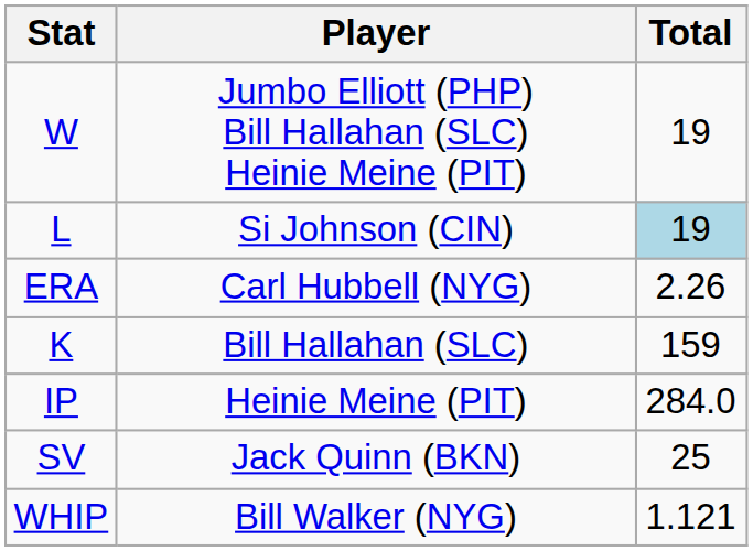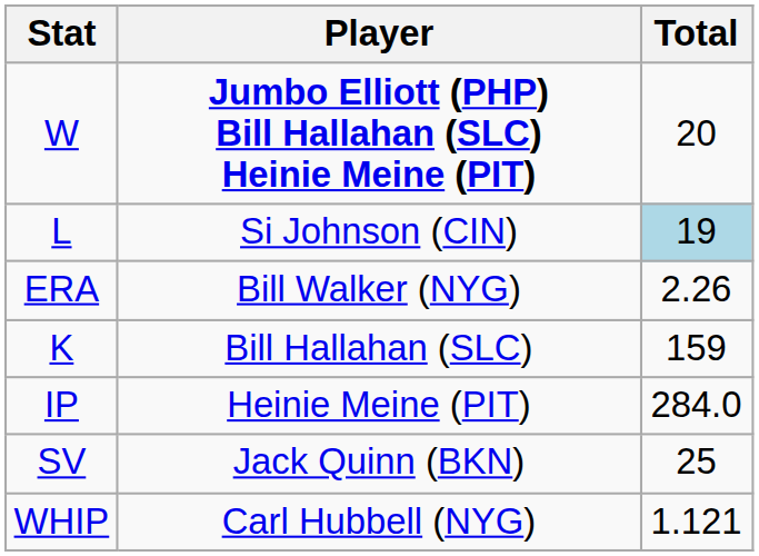 <table class="wikitable" style="text-align:center;">
 <tr>
 <th style="width:15%;">Stat</th>
 <th>Player</th>
 <th style="width:15%;">Total</th>
 </tr>
 <tr>
 <td><a href='#'>W</a></td>
-<td><a href='#'>Jumbo Elliott</a> (<a href='#'>PHP</a>)<br><a href='#'>Bill Hallahan</a> (<a href='#'>SLC</a>)<br><a href='#'>Heinie Meine</a> (<a href='#'>PIT</a>)</td>
-<td>19</td>
+<td><strong><a href='#'>Jumbo Elliott</a> (<a href='#'>PHP</a>)<br><a href='#'>Bill Hallahan</a> (<a href='#'>SLC</a>)<br><a href='#'>Heinie Meine</a> (<a href='#'>PIT</a>)</strong></td>
+<td>20</td>
 </tr>
 <tr>
 <td><a href='#'>L</a></td>
 <td><a href='#'>Si Johnson</a> (<a href='#'>CIN</a>)</td>
 <td style="background: lightblue;">19</td>
 </tr>
 <tr>
 <td><a href='#'>ERA</a></td>
-<td><a href='#'>Carl Hubbell</a> (<a href='#'>NYG</a>)</td>
+<td><a href='#'>Bill Walker</a> (<a href='#'>NYG</a>)</td>
 <td>2.26</td>
 </tr>
 <tr>
 <td><a href='#'>K</a></td>
 <td><a href='#'>Bill Hallahan</a> (<a href='#'>SLC</a>)</td>
 <td>159</td>
 </tr>
 <tr>
 <td><a href='#'>IP</a></td>
 <td><a href='#'>Heinie Meine</a> (<a href='#'>PIT</a>)</td>
 <td>284.0</td>
 </tr>
 <tr>
 <td><a href='#'>SV</a></td>
 <td><a href='#'>Jack Quinn</a> (<a href='#'>BKN</a>)</td>
 <td>25</td>
 </tr>
 <tr>
 <td><a href='#'>WHIP</a></td>
-<td><a href='#'>Bill Walker</a> (<a href='#'>NYG</a>)</td>
+<td><a href='#'>Carl Hubbell</a> (<a href='#'>NYG</a>)</td>
 <td>1.121</td>
 </tr>
 </table>
